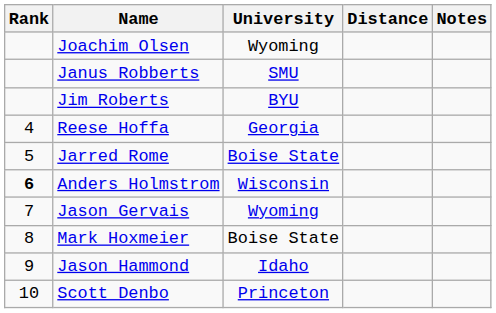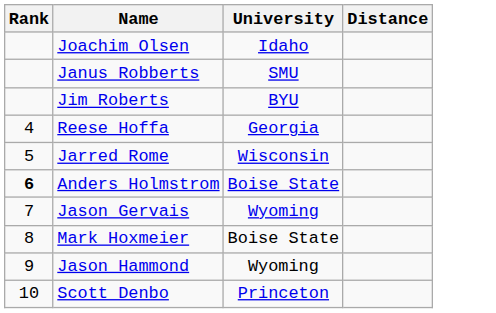 <table class="wikitable sortable" style="text-align:center">
 <tr>
 <th>Rank</th>
 <th>Name</th>
 <th>University</th>
 <th>Distance</th>
-<th>Notes</th>
 </tr>
 <tr>
 <td></td>
 <td align=left><a href='#'>Joachim Olsen</a> </td>
-<td>Wyoming</td>
-<td></td>
+<td><a href='#'>Idaho</a></td>
 <td></td>
 </tr>
 <tr>
 <td></td>
 <td align=left><a href='#'>Janus Robberts</a> </td>
 <td><a href='#'>SMU</a></td>
 <td></td>
-<td></td>
 </tr>
 <tr>
 <td></td>
 <td align=left><a href='#'>Jim Roberts</a></td>
 <td><a href='#'>BYU</a></td>
-<td></td>
 <td></td>
 </tr>
 <tr>
 <td>4</td>
 <td align=left><a href='#'>Reese Hoffa</a></td>
 <td><a href='#'>Georgia</a></td>
 <td></td>
-<td></td>
 </tr>
 <tr>
 <td>5</td>
 <td align=left><a href='#'>Jarred Rome</a></td>
-<td><a href='#'>Boise State</a></td>
-<td></td>
+<td><a href='#'>Wisconsin</a></td>
 <td></td>
 </tr>
 <tr>
 <td><strong>6</strong></td>
 <td align=left><a href='#'>Anders Holmstrom</a></td>
-<td><a href='#'>Wisconsin</a></td>
-<td></td>
+<td><a href='#'>Boise State</a></td>
 <td></td>
 </tr>
 <tr>
 <td>7</td>
 <td align=left><a href='#'>Jason Gervais</a> </td>
 <td><a href='#'>Wyoming</a></td>
 <td></td>
-<td></td>
 </tr>
 <tr>
 <td>8</td>
 <td align=left><a href='#'>Mark Hoxmeier</a></td>
 <td>Boise State</td>
 <td></td>
-<td></td>
 </tr>
 <tr>
 <td>9</td>
 <td align=left><a href='#'>Jason Hammond</a></td>
-<td><a href='#'>Idaho</a></td>
-<td></td>
+<td>Wyoming</td>
 <td></td>
 </tr>
 <tr>
 <td>10</td>
 <td align=left><a href='#'>Scott Denbo</a></td>
 <td><a href='#'>Princeton</a></td>
 <td></td>
-<td></td>
 </tr>
 </table>
